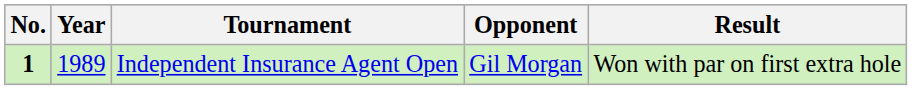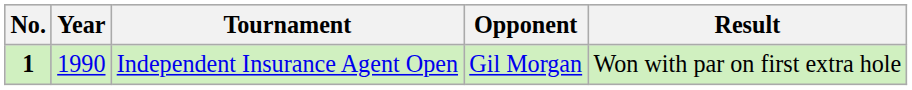 <table class="wikitable" style="font-size:95%;">
 <tr>
 <th>No.</th>
 <th>Year</th>
 <th>Tournament</th>
 <th>Opponent</th>
 <th>Result</th>
 </tr>
 <tr style="background:#D0F0C0;">
 <td align=center><strong>1</strong></td>
-<td><a href='#'>1989</a></td>
+<td><a href='#'>1990</a></td>
 <td><a href='#'>Independent Insurance Agent Open</a></td>
 <td> <a href='#'>Gil Morgan</a></td>
 <td>Won with par on first extra hole</td>
 </tr>
 </table>
